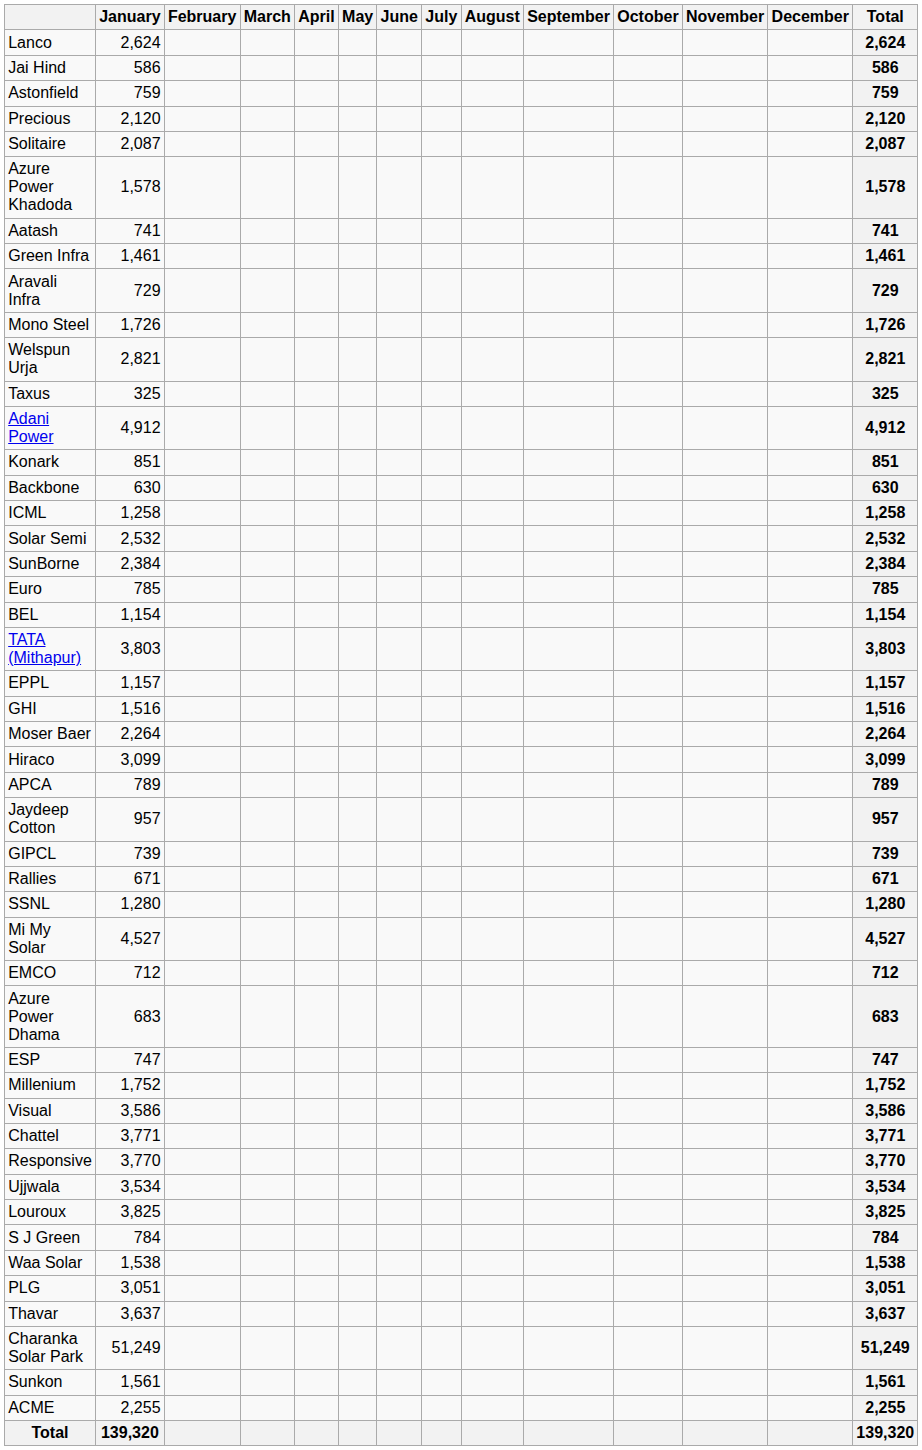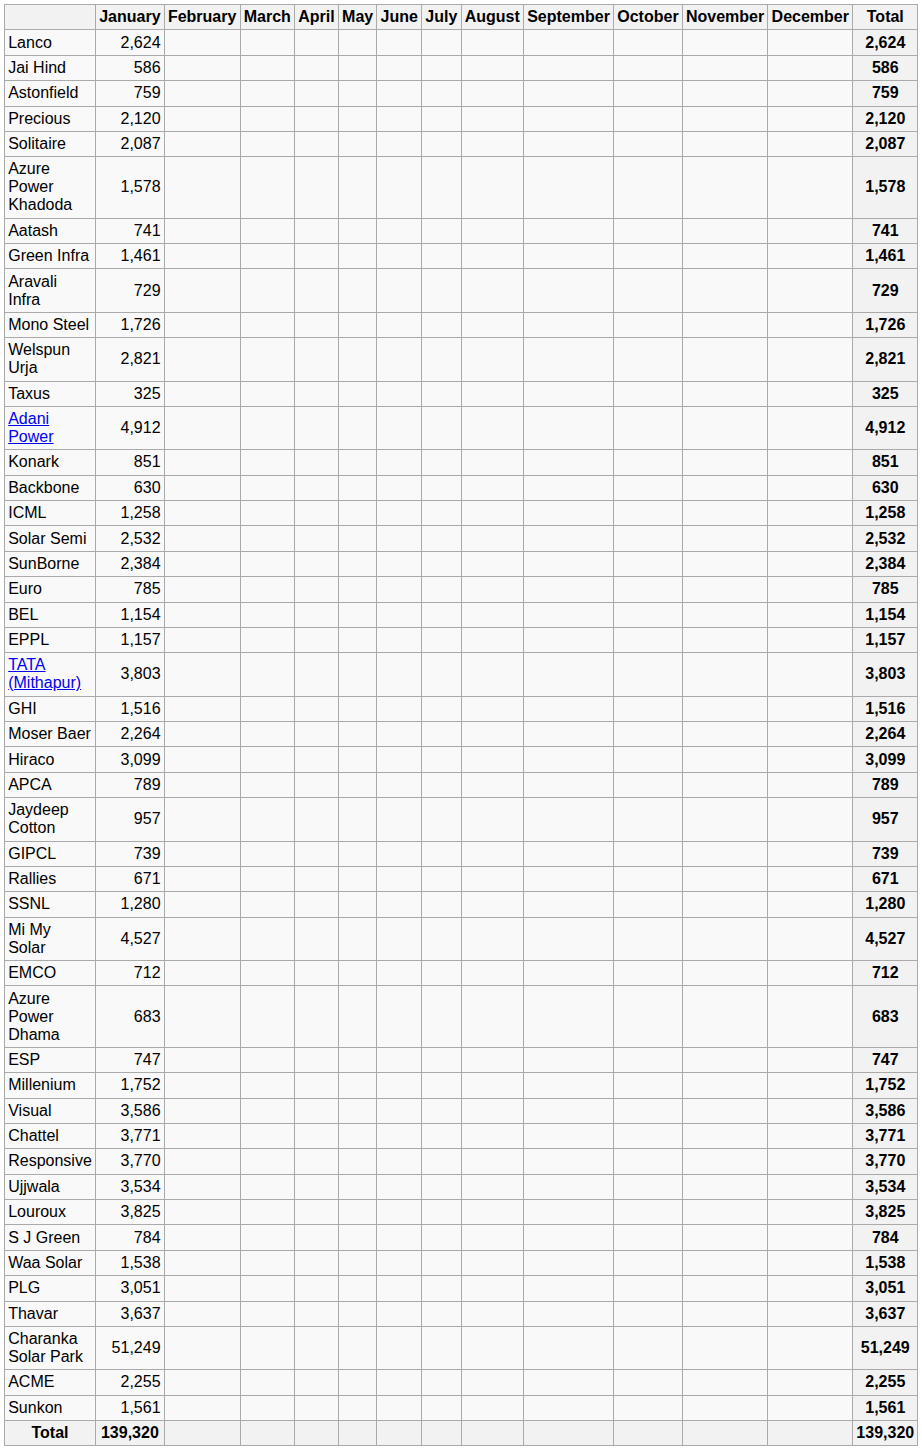 <table class="wikitable collapsible collapsed" style="text-align:right">
 <tr>
 <th></th>
 <th>January</th>
 <th>February</th>
 <th>March</th>
 <th>April</th>
 <th>May</th>
 <th>June</th>
 <th>July</th>
 <th>August</th>
 <th>September</th>
 <th>October</th>
 <th>November</th>
 <th>December</th>
 <th>Total</th>
 </tr>
 <tr>
 <td align=left>Lanco</td>
 <td>2,624</td>
 <td></td>
 <td></td>
 <td></td>
 <td></td>
 <td></td>
 <td></td>
 <td></td>
 <td></td>
 <td></td>
 <td></td>
 <td></td>
 <th>2,624</th>
 </tr>
 <tr>
 <td align=left>Jai Hind</td>
 <td>586</td>
 <td></td>
 <td></td>
 <td></td>
 <td></td>
 <td></td>
 <td></td>
 <td></td>
 <td></td>
 <td></td>
 <td></td>
 <td></td>
 <th>586</th>
 </tr>
 <tr>
 <td align=left>Astonfield</td>
 <td>759</td>
 <td></td>
 <td></td>
 <td></td>
 <td></td>
 <td></td>
 <td></td>
 <td></td>
 <td></td>
 <td></td>
 <td></td>
 <td></td>
 <th>759</th>
 </tr>
 <tr>
 <td align=left>Precious</td>
 <td>2,120</td>
 <td></td>
 <td></td>
 <td></td>
 <td></td>
 <td></td>
 <td></td>
 <td></td>
 <td></td>
 <td></td>
 <td></td>
 <td></td>
 <th>2,120</th>
 </tr>
 <tr>
 <td align=left>Solitaire</td>
 <td>2,087</td>
 <td></td>
 <td></td>
 <td></td>
 <td></td>
 <td></td>
 <td></td>
 <td></td>
 <td></td>
 <td></td>
 <td></td>
 <td></td>
 <th>2,087</th>
 </tr>
 <tr>
 <td align=left>Azure Power Khadoda</td>
 <td>1,578</td>
 <td></td>
 <td></td>
 <td></td>
 <td></td>
 <td></td>
 <td></td>
 <td></td>
 <td></td>
 <td></td>
 <td></td>
 <td></td>
 <th>1,578</th>
 </tr>
 <tr>
 <td align=left>Aatash</td>
 <td>741</td>
 <td></td>
 <td></td>
 <td></td>
 <td></td>
 <td></td>
 <td></td>
 <td></td>
 <td></td>
 <td></td>
 <td></td>
 <td></td>
 <th>741</th>
 </tr>
 <tr>
 <td align=left>Green Infra</td>
 <td>1,461</td>
 <td></td>
 <td></td>
 <td></td>
 <td></td>
 <td></td>
 <td></td>
 <td></td>
 <td></td>
 <td></td>
 <td></td>
 <td></td>
 <th>1,461</th>
 </tr>
 <tr>
 <td align=left>Aravali Infra</td>
 <td>729</td>
 <td></td>
 <td></td>
 <td></td>
 <td></td>
 <td></td>
 <td></td>
 <td></td>
 <td></td>
 <td></td>
 <td></td>
 <td></td>
 <th>729</th>
 </tr>
 <tr>
 <td align=left>Mono Steel</td>
 <td>1,726</td>
 <td></td>
 <td></td>
 <td></td>
 <td></td>
 <td></td>
 <td></td>
 <td></td>
 <td></td>
 <td></td>
 <td></td>
 <td></td>
 <th>1,726</th>
 </tr>
 <tr>
 <td align=left>Welspun Urja</td>
 <td>2,821</td>
 <td></td>
 <td></td>
 <td></td>
 <td></td>
 <td></td>
 <td></td>
 <td></td>
 <td></td>
 <td></td>
 <td></td>
 <td></td>
 <th>2,821</th>
 </tr>
 <tr>
 <td align=left>Taxus</td>
 <td>325</td>
 <td></td>
 <td></td>
 <td></td>
 <td></td>
 <td></td>
 <td></td>
 <td></td>
 <td></td>
 <td></td>
 <td></td>
 <td></td>
 <th>325</th>
 </tr>
 <tr>
 <td align=left><a href='#'>Adani Power</a></td>
 <td>4,912</td>
 <td></td>
 <td></td>
 <td></td>
 <td></td>
 <td></td>
 <td></td>
 <td></td>
 <td></td>
 <td></td>
 <td></td>
 <td></td>
 <th>4,912</th>
 </tr>
 <tr>
 <td align=left>Konark</td>
 <td>851</td>
 <td></td>
 <td></td>
 <td></td>
 <td></td>
 <td></td>
 <td></td>
 <td></td>
 <td></td>
 <td></td>
 <td></td>
 <td></td>
 <th>851</th>
 </tr>
 <tr>
 <td align=left>Backbone</td>
 <td>630</td>
 <td></td>
 <td></td>
 <td></td>
 <td></td>
 <td></td>
 <td></td>
 <td></td>
 <td></td>
 <td></td>
 <td></td>
 <td></td>
 <th>630</th>
 </tr>
 <tr>
 <td align=left>ICML</td>
 <td>1,258</td>
 <td></td>
 <td></td>
 <td></td>
 <td></td>
 <td></td>
 <td></td>
 <td></td>
 <td></td>
 <td></td>
 <td></td>
 <td></td>
 <th>1,258</th>
 </tr>
 <tr>
 <td align=left>Solar Semi</td>
 <td>2,532</td>
 <td></td>
 <td></td>
 <td></td>
 <td></td>
 <td></td>
 <td></td>
 <td></td>
 <td></td>
 <td></td>
 <td></td>
 <td></td>
 <th>2,532</th>
 </tr>
 <tr>
 <td align=left>SunBorne</td>
 <td>2,384</td>
 <td></td>
 <td></td>
 <td></td>
 <td></td>
 <td></td>
 <td></td>
 <td></td>
 <td></td>
 <td></td>
 <td></td>
 <td></td>
 <th>2,384</th>
 </tr>
 <tr>
 <td align=left>Euro</td>
 <td>785</td>
 <td></td>
 <td></td>
 <td></td>
 <td></td>
 <td></td>
 <td></td>
 <td></td>
 <td></td>
 <td></td>
 <td></td>
 <td></td>
 <th>785</th>
 </tr>
 <tr>
 <td align=left>BEL</td>
 <td>1,154</td>
 <td></td>
 <td></td>
 <td></td>
 <td></td>
 <td></td>
 <td></td>
 <td></td>
 <td></td>
 <td></td>
 <td></td>
 <td></td>
 <th>1,154</th>
 </tr>
 <tr>
+<td align=left>EPPL</td>
+<td>1,157</td>
+<td></td>
+<td></td>
+<td></td>
+<td></td>
+<td></td>
+<td></td>
+<td></td>
+<td></td>
+<td></td>
+<td></td>
+<td></td>
+<th>1,157</th>
+</tr>
+<tr>
 <td align=left><a href='#'>TATA (Mithapur)</a></td>
 <td>3,803</td>
 <td></td>
 <td></td>
 <td></td>
 <td></td>
 <td></td>
 <td></td>
 <td></td>
 <td></td>
 <td></td>
 <td></td>
 <td></td>
 <th>3,803</th>
-</tr>
-<tr>
-<td align=left>EPPL</td>
-<td>1,157</td>
-<td></td>
-<td></td>
-<td></td>
-<td></td>
-<td></td>
-<td></td>
-<td></td>
-<td></td>
-<td></td>
-<td></td>
-<td></td>
-<th>1,157</th>
 </tr>
 <tr>
 <td align=left>GHI</td>
 <td>1,516</td>
 <td></td>
 <td></td>
 <td></td>
 <td></td>
 <td></td>
 <td></td>
 <td></td>
 <td></td>
 <td></td>
 <td></td>
 <td></td>
 <th>1,516</th>
 </tr>
 <tr>
 <td align=left>Moser Baer</td>
 <td>2,264</td>
 <td></td>
 <td></td>
 <td></td>
 <td></td>
 <td></td>
 <td></td>
 <td></td>
 <td></td>
 <td></td>
 <td></td>
 <td></td>
 <th>2,264</th>
 </tr>
 <tr>
 <td align=left>Hiraco</td>
 <td>3,099</td>
 <td></td>
 <td></td>
 <td></td>
 <td></td>
 <td></td>
 <td></td>
 <td></td>
 <td></td>
 <td></td>
 <td></td>
 <td></td>
 <th>3,099</th>
 </tr>
 <tr>
 <td align=left>APCA</td>
 <td>789</td>
 <td></td>
 <td></td>
 <td></td>
 <td></td>
 <td></td>
 <td></td>
 <td></td>
 <td></td>
 <td></td>
 <td></td>
 <td></td>
 <th>789</th>
 </tr>
 <tr>
 <td align=left>Jaydeep Cotton</td>
 <td>957</td>
 <td></td>
 <td></td>
 <td></td>
 <td></td>
 <td></td>
 <td></td>
 <td></td>
 <td></td>
 <td></td>
 <td></td>
 <td></td>
 <th>957</th>
 </tr>
 <tr>
 <td align=left>GIPCL</td>
 <td>739</td>
 <td></td>
 <td></td>
 <td></td>
 <td></td>
 <td></td>
 <td></td>
 <td></td>
 <td></td>
 <td></td>
 <td></td>
 <td></td>
 <th>739</th>
 </tr>
 <tr>
 <td align=left>Rallies</td>
 <td>671</td>
 <td></td>
 <td></td>
 <td></td>
 <td></td>
 <td></td>
 <td></td>
 <td></td>
 <td></td>
 <td></td>
 <td></td>
 <td></td>
 <th>671</th>
 </tr>
 <tr>
 <td align=left>SSNL</td>
 <td>1,280</td>
 <td></td>
 <td></td>
 <td></td>
 <td></td>
 <td></td>
 <td></td>
 <td></td>
 <td></td>
 <td></td>
 <td></td>
 <td></td>
 <th>1,280</th>
 </tr>
 <tr>
 <td align=left>Mi My Solar</td>
 <td>4,527</td>
 <td></td>
 <td></td>
 <td></td>
 <td></td>
 <td></td>
 <td></td>
 <td></td>
 <td></td>
 <td></td>
 <td></td>
 <td></td>
 <th>4,527</th>
 </tr>
 <tr>
 <td align=left>EMCO</td>
 <td>712</td>
 <td></td>
 <td></td>
 <td></td>
 <td></td>
 <td></td>
 <td></td>
 <td></td>
 <td></td>
 <td></td>
 <td></td>
 <td></td>
 <th>712</th>
 </tr>
 <tr>
 <td align=left>Azure Power Dhama</td>
 <td>683</td>
 <td></td>
 <td></td>
 <td></td>
 <td></td>
 <td></td>
 <td></td>
 <td></td>
 <td></td>
 <td></td>
 <td></td>
 <td></td>
 <th>683</th>
 </tr>
 <tr>
 <td align=left>ESP</td>
 <td>747</td>
 <td></td>
 <td></td>
 <td></td>
 <td></td>
 <td></td>
 <td></td>
 <td></td>
 <td></td>
 <td></td>
 <td></td>
 <td></td>
 <th>747</th>
 </tr>
 <tr>
 <td align=left>Millenium</td>
 <td>1,752</td>
 <td></td>
 <td></td>
 <td></td>
 <td></td>
 <td></td>
 <td></td>
 <td></td>
 <td></td>
 <td></td>
 <td></td>
 <td></td>
 <th>1,752</th>
 </tr>
 <tr>
 <td align=left>Visual</td>
 <td>3,586</td>
 <td></td>
 <td></td>
 <td></td>
 <td></td>
 <td></td>
 <td></td>
 <td></td>
 <td></td>
 <td></td>
 <td></td>
 <td></td>
 <th>3,586</th>
 </tr>
 <tr>
 <td align=left>Chattel</td>
 <td>3,771</td>
 <td></td>
 <td></td>
 <td></td>
 <td></td>
 <td></td>
 <td></td>
 <td></td>
 <td></td>
 <td></td>
 <td></td>
 <td></td>
 <th>3,771</th>
 </tr>
 <tr>
 <td align=left>Responsive</td>
 <td>3,770</td>
 <td></td>
 <td></td>
 <td></td>
 <td></td>
 <td></td>
 <td></td>
 <td></td>
 <td></td>
 <td></td>
 <td></td>
 <td></td>
 <th>3,770</th>
 </tr>
 <tr>
 <td align=left>Ujjwala</td>
 <td>3,534</td>
 <td></td>
 <td></td>
 <td></td>
 <td></td>
 <td></td>
 <td></td>
 <td></td>
 <td></td>
 <td></td>
 <td></td>
 <td></td>
 <th>3,534</th>
 </tr>
 <tr>
 <td align=left>Louroux</td>
 <td>3,825</td>
 <td></td>
 <td></td>
 <td></td>
 <td></td>
 <td></td>
 <td></td>
 <td></td>
 <td></td>
 <td></td>
 <td></td>
 <td></td>
 <th>3,825</th>
 </tr>
 <tr>
 <td align=left>S J Green</td>
 <td>784</td>
 <td></td>
 <td></td>
 <td></td>
 <td></td>
 <td></td>
 <td></td>
 <td></td>
 <td></td>
 <td></td>
 <td></td>
 <td></td>
 <th>784</th>
 </tr>
 <tr>
 <td align=left>Waa Solar</td>
 <td>1,538</td>
 <td></td>
 <td></td>
 <td></td>
 <td></td>
 <td></td>
 <td></td>
 <td></td>
 <td></td>
 <td></td>
 <td></td>
 <td></td>
 <th>1,538</th>
 </tr>
 <tr>
 <td align=left>PLG</td>
 <td>3,051</td>
 <td></td>
 <td></td>
 <td></td>
 <td></td>
 <td></td>
 <td></td>
 <td></td>
 <td></td>
 <td></td>
 <td></td>
 <td></td>
 <th>3,051</th>
 </tr>
 <tr>
 <td align=left>Thavar</td>
 <td>3,637</td>
 <td></td>
 <td></td>
 <td></td>
 <td></td>
 <td></td>
 <td></td>
 <td></td>
 <td></td>
 <td></td>
 <td></td>
 <td></td>
 <th>3,637</th>
 </tr>
 <tr>
 <td align=left>Charanka Solar Park</td>
 <td>51,249</td>
 <td></td>
 <td></td>
 <td></td>
 <td></td>
 <td></td>
 <td></td>
 <td></td>
 <td></td>
 <td></td>
 <td></td>
 <td></td>
 <th>51,249</th>
 </tr>
 <tr>
+<td align=left>ACME</td>
+<td>2,255</td>
+<td></td>
+<td></td>
+<td></td>
+<td></td>
+<td></td>
+<td></td>
+<td></td>
+<td></td>
+<td></td>
+<td></td>
+<td></td>
+<th>2,255</th>
+</tr>
+<tr>
 <td align=left>Sunkon</td>
 <td>1,561</td>
 <td></td>
 <td></td>
 <td></td>
 <td></td>
 <td></td>
 <td></td>
 <td></td>
 <td></td>
 <td></td>
 <td></td>
 <td></td>
 <th>1,561</th>
-</tr>
-<tr>
-<td align=left>ACME</td>
-<td>2,255</td>
-<td></td>
-<td></td>
-<td></td>
-<td></td>
-<td></td>
-<td></td>
-<td></td>
-<td></td>
-<td></td>
-<td></td>
-<td></td>
-<th>2,255</th>
 </tr>
 <tr>
 <th>Total</th>
 <th>139,320</th>
 <th></th>
 <th></th>
 <th></th>
 <th></th>
 <th></th>
 <th></th>
 <th></th>
 <th></th>
 <th></th>
 <th></th>
 <th></th>
 <th>139,320</th>
 </tr>
 </table>
